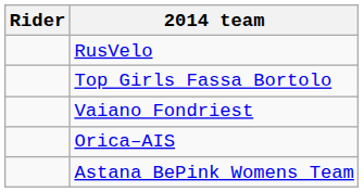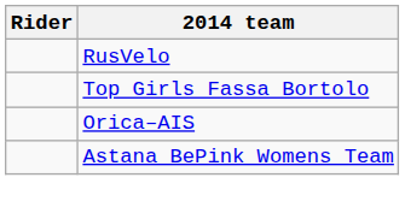 <table class="wikitable">
 <tr>
 <th>Rider</th>
 <th>2014 team</th>
 </tr>
 <tr>
 <td></td>
 <td><a href='#'>RusVelo</a></td>
 </tr>
 <tr>
 <td></td>
 <td><a href='#'>Top Girls Fassa Bortolo</a></td>
 </tr>
 <tr>
 <td></td>
-<td><a href='#'>Vaiano Fondriest</a></td>
-</tr>
-<tr>
-<td></td>
 <td><a href='#'>Orica–AIS</a></td>
 </tr>
 <tr>
 <td></td>
 <td><a href='#'>Astana BePink Womens Team</a></td>
 </tr>
 </table>
